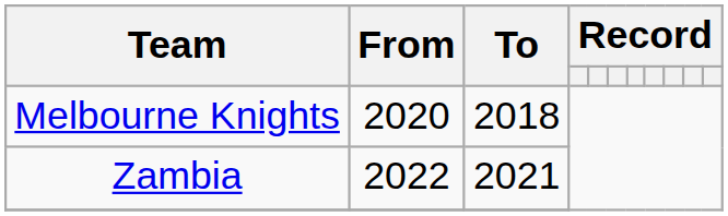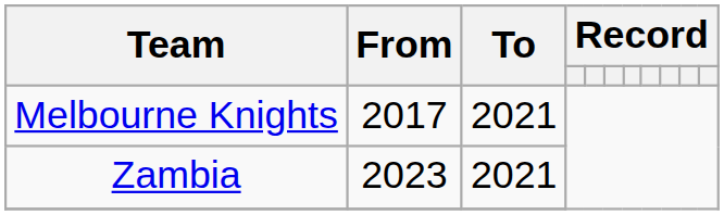 <table class="wikitable" style="text-align: center">
 <tr>
 <th rowspan=2>Team</th>
 <th rowspan=2>From</th>
 <th rowspan=2>To</th>
 <th colspan=8>Record</th>
 </tr>
 <tr>
 <th></th>
 <th></th>
 <th></th>
 <th></th>
 <th></th>
 <th></th>
 <th></th>
 <th></th>
 </tr>
 <tr>
 <td><a href='#'>Melbourne Knights</a></td>
-<td>2020</td>
-<td>2018<br></td>
+<td>2017</td>
+<td>2021<br></td>
 </tr>
 <tr>
 <td><a href='#'>Zambia</a></td>
-<td>2022</td>
+<td>2023</td>
 <td>2021<br></td>
 </tr>
 <tr>
 </tr>
 </table>
